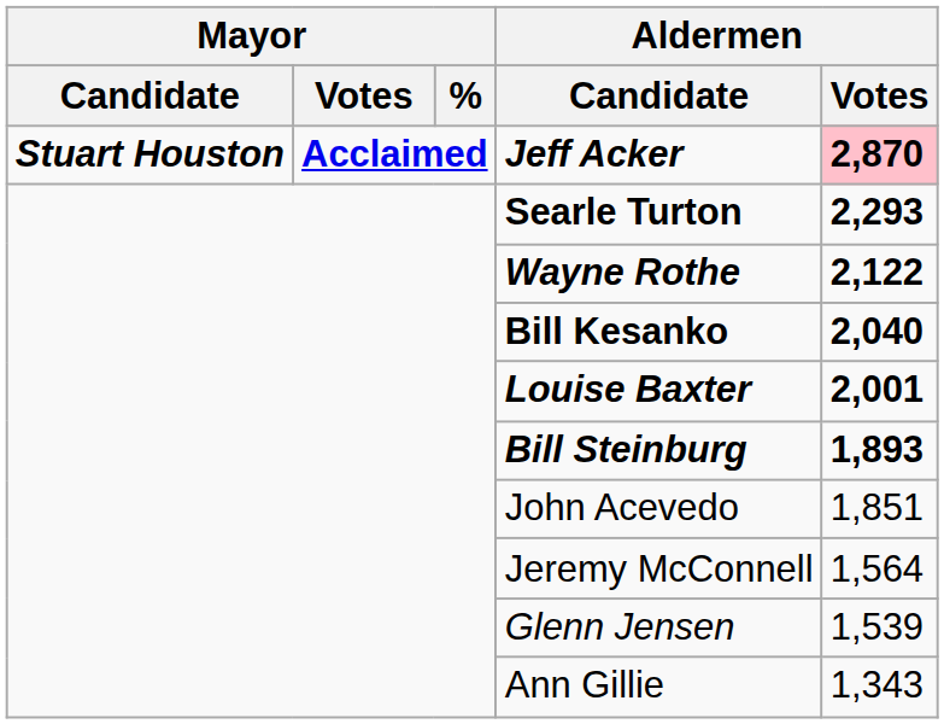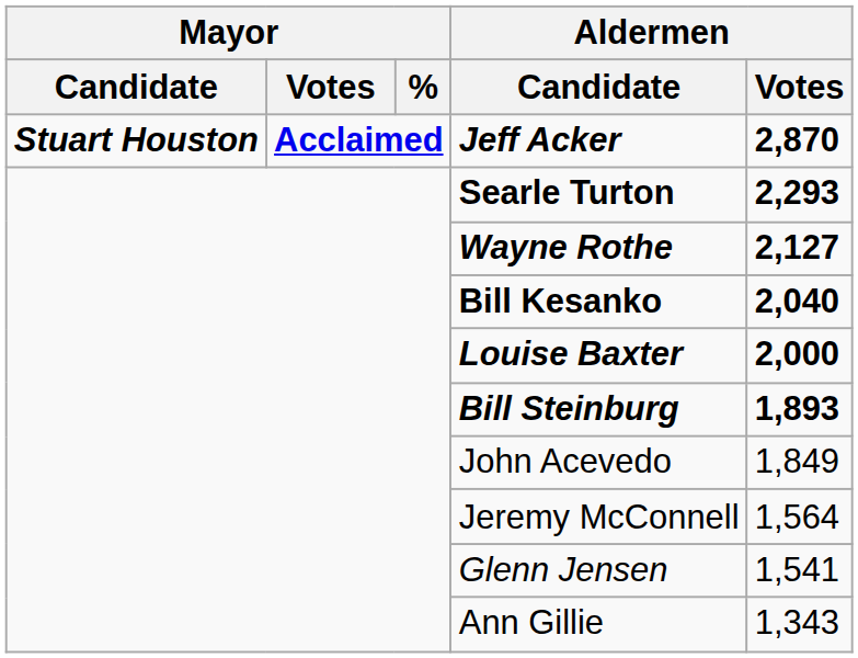 <table class="wikitable collapsible collapsed" align="right">
 <tr>
 <th colspan=3>Mayor</th>
 <th colspan=2>Aldermen</th>
 </tr>
 <tr>
 <th>Candidate</th>
 <th>Votes</th>
 <th>%</th>
 <th>Candidate</th>
 <th>Votes</th>
 </tr>
 <tr>
 <td><strong><em>Stuart Houston</em></strong></td>
 <td colspan=2><strong><a href='#'>Acclaimed</a></strong></td>
 <td><strong><em>Jeff Acker</em></strong></td>
-<td style="background: pink;"><strong>2,870</strong></td>
+<td><strong>2,870</strong></td>
 </tr>
 <tr>
 <td rowspan=9 colspan=3></td>
 <td><strong>Searle Turton</strong></td>
 <td><strong>2,293</strong></td>
 </tr>
 <tr>
 <td><strong><em>Wayne Rothe</em></strong></td>
-<td><strong>2,122</strong></td>
+<td><strong>2,127</strong></td>
 </tr>
 <tr>
 <td><strong>Bill Kesanko</strong></td>
 <td><strong>2,040</strong></td>
 </tr>
 <tr>
 <td><strong><em>Louise Baxter</em></strong></td>
-<td><strong>2,001</strong></td>
+<td><strong>2,000</strong></td>
 </tr>
 <tr>
 <td><strong><em>Bill Steinburg</em></strong></td>
 <td><strong>1,893</strong></td>
 </tr>
 <tr>
 <td>John Acevedo</td>
-<td>1,851</td>
+<td>1,849</td>
 </tr>
 <tr>
 <td>Jeremy McConnell</td>
 <td>1,564</td>
 </tr>
 <tr>
 <td><em>Glenn Jensen</em></td>
-<td>1,539</td>
+<td>1,541</td>
 </tr>
 <tr>
 <td>Ann Gillie</td>
 <td>1,343</td>
 </tr>
 </table>
